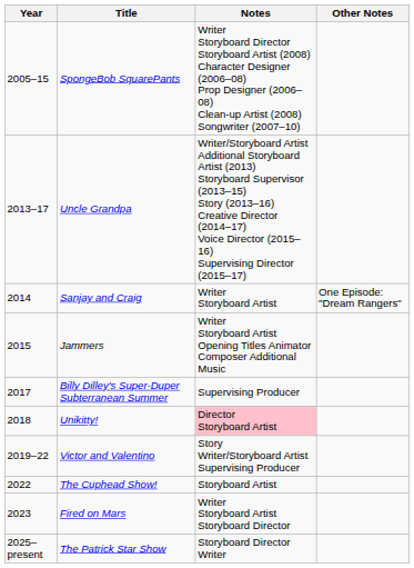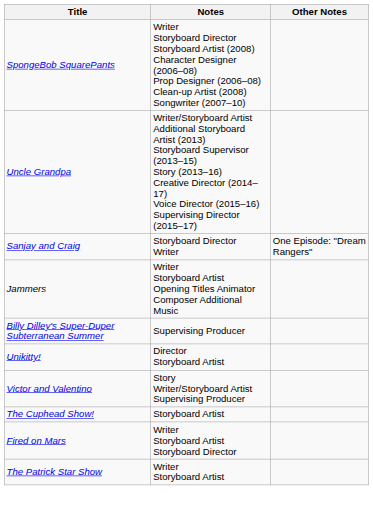 <table class="wikitable">
 <tr>
-<th>Year</th>
 <th>Title</th>
 <th>Notes</th>
 <th>Other Notes</th>
 </tr>
 <tr>
-<td>2005–15</td>
 <td><em><a href='#'>SpongeBob SquarePants</a></em></td>
 <td>Writer<br>Storyboard Director<br>Storyboard Artist (2008)<br>Character Designer (2006–08)<br>Prop Designer (2006–08)<br>Clean-up Artist (2008)<br>Songwriter (2007–10)</td>
 <td></td>
 </tr>
 <tr>
-<td>2013–17</td>
 <td><em><a href='#'>Uncle Grandpa</a></em></td>
 <td>Writer/Storyboard Artist<br>Additional Storyboard Artist (2013)<br>Storyboard Supervisor (2013–15)<br>Story (2013–16)<br>Creative Director (2014–17)<br>Voice Director (2015–16)<br>Supervising Director (2015–17)</td>
 <td></td>
 </tr>
 <tr>
-<td>2014</td>
 <td><em><a href='#'>Sanjay and Craig</a></em></td>
-<td>Writer<br>Storyboard Artist</td>
+<td>Storyboard Director<br>Writer</td>
 <td>One Episode: "Dream Rangers"</td>
 </tr>
 <tr>
-<td>2015</td>
 <td><em>Jammers</em></td>
 <td>Writer<br>Storyboard Artist<br>Opening Titles Animator<br>Composer Additional Music</td>
 <td></td>
 </tr>
 <tr>
-<td>2017</td>
 <td><em><a href='#'>Billy Dilley's Super-Duper Subterranean Summer</a></em></td>
 <td>Supervising Producer</td>
 <td></td>
 </tr>
 <tr>
-<td>2018</td>
 <td><em><a href='#'>Unikitty!</a></em></td>
-<td style="background: pink;">Director<br>Storyboard Artist</td>
+<td>Director<br>Storyboard Artist</td>
 <td></td>
 </tr>
 <tr>
-<td>2019–22</td>
 <td><em><a href='#'>Victor and Valentino</a></em></td>
 <td>Story<br>Writer/Storyboard Artist<br>Supervising Producer</td>
 <td></td>
 </tr>
 <tr>
-<td>2022</td>
 <td><em><a href='#'>The Cuphead Show!</a></em></td>
 <td>Storyboard Artist</td>
 <td></td>
 </tr>
 <tr>
-<td>2023</td>
 <td><em><a href='#'>Fired on Mars</a></em></td>
 <td>Writer<br>Storyboard Artist<br>Storyboard Director</td>
 <td></td>
 </tr>
 <tr>
-<td>2025–present</td>
 <td><em><a href='#'>The Patrick Star Show</a></em></td>
-<td>Storyboard Director<br>Writer</td>
+<td>Writer<br>Storyboard Artist</td>
 <td></td>
 </tr>
 </table>
